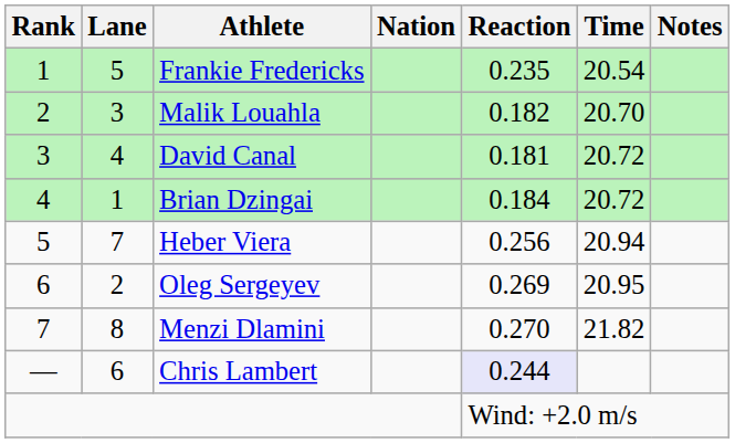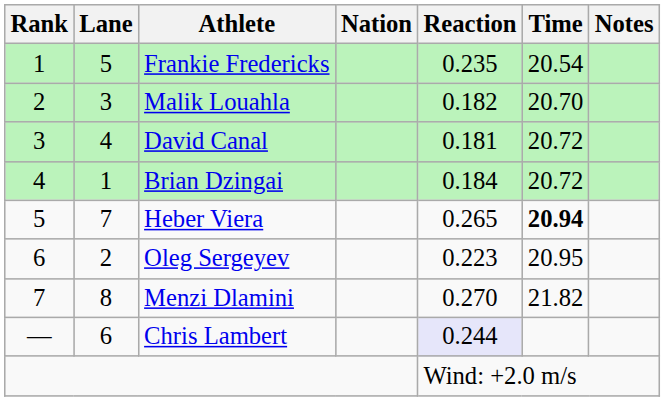 <table class="wikitable sortable" style="text-align:center">
 <tr>
 <th>Rank</th>
 <th>Lane</th>
 <th>Athlete</th>
 <th>Nation</th>
 <th>Reaction</th>
 <th>Time</th>
 <th>Notes</th>
 </tr>
 <tr bgcolor=bbf3bb>
 <td>1</td>
 <td>5</td>
 <td align="left"><a href='#'>Frankie Fredericks</a></td>
 <td align="left"></td>
 <td>0.235</td>
 <td>20.54</td>
 <td></td>
 </tr>
 <tr bgcolor=bbf3bb>
 <td>2</td>
 <td>3</td>
 <td align="left"><a href='#'>Malik Louahla</a></td>
 <td align="left"></td>
 <td>0.182</td>
 <td>20.70</td>
 <td></td>
 </tr>
 <tr bgcolor=bbf3bb>
 <td>3</td>
 <td>4</td>
 <td align="left"><a href='#'>David Canal</a></td>
 <td align="left"></td>
 <td>0.181</td>
 <td>20.72</td>
 <td></td>
 </tr>
 <tr bgcolor=bbf3bb>
 <td>4</td>
 <td>1</td>
 <td align="left"><a href='#'>Brian Dzingai</a></td>
 <td align="left"></td>
 <td>0.184</td>
 <td>20.72</td>
 <td></td>
 </tr>
 <tr>
 <td>5</td>
 <td>7</td>
 <td align="left"><a href='#'>Heber Viera</a></td>
 <td align="left"></td>
-<td>0.256</td>
-<td>20.94</td>
+<td>0.265</td>
+<td><strong>20.94</strong></td>
 <td></td>
 </tr>
 <tr>
 <td>6</td>
 <td>2</td>
 <td align="left"><a href='#'>Oleg Sergeyev</a></td>
 <td align="left"></td>
-<td>0.269</td>
+<td>0.223</td>
 <td>20.95</td>
 <td></td>
 </tr>
 <tr>
 <td>7</td>
 <td>8</td>
 <td align="left"><a href='#'>Menzi Dlamini</a></td>
 <td align="left"></td>
 <td>0.270</td>
 <td>21.82</td>
 <td></td>
 </tr>
 <tr>
 <td data-sort-value=8>—</td>
 <td>6</td>
 <td align="left"><a href='#'>Chris Lambert</a></td>
 <td align="left"></td>
 <td style="background: lavender;">0.244</td>
 <td data-sort-value=99.99></td>
 <td></td>
 </tr>
 <tr class="sortbottom">
 <td colspan=4></td>
 <td colspan="3" style="text-align:left;">Wind: +2.0 m/s</td>
 </tr>
 </table>
